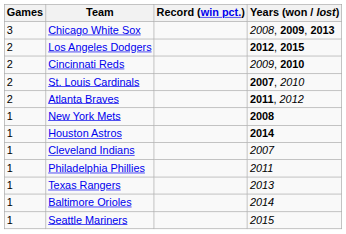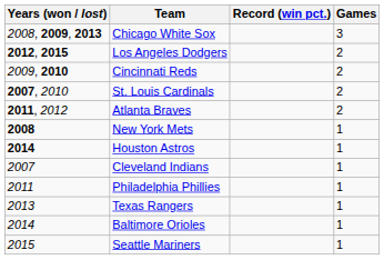 <table class = "wikitable">
 <tr>
-<th>Games</th>
+<th>Years (won / <em>lost</em>)</th>
 <th>Team</th>
 <th>Record (<a href='#'>win pct.</a>)</th>
-<th>Years (won / <em>lost</em>)</th>
+<th>Games</th>
 </tr>
 <tr>
-<td>3</td>
+<td><em>2008</em>, <strong>2009</strong>, <strong>2013</strong></td>
 <td><a href='#'>Chicago White Sox</a></td>
 <td align=center></td>
-<td><em>2008</em>, <strong>2009</strong>, <strong>2013</strong></td>
+<td>3</td>
 </tr>
 <tr>
-<td>2</td>
+<td><strong>2012</strong>, <strong>2015</strong></td>
 <td><a href='#'>Los Angeles Dodgers</a></td>
 <td align=center></td>
-<td><strong>2012</strong>, <strong>2015</strong></td>
+<td>2</td>
 </tr>
 <tr>
-<td>2</td>
+<td><em>2009</em>, <strong>2010</strong></td>
 <td><a href='#'>Cincinnati Reds</a></td>
 <td align=center></td>
-<td><em>2009</em>, <strong>2010</strong></td>
+<td>2</td>
 </tr>
 <tr>
-<td>2</td>
+<td><strong>2007</strong>, <em>2010</em></td>
 <td><a href='#'>St. Louis Cardinals</a></td>
 <td align=center></td>
-<td><strong>2007</strong>, <em>2010</em></td>
+<td>2</td>
 </tr>
 <tr>
-<td>2</td>
+<td><strong>2011</strong>, <em>2012</em></td>
 <td><a href='#'>Atlanta Braves</a></td>
 <td align=center></td>
-<td><strong>2011</strong>, <em>2012</em></td>
+<td>2</td>
 </tr>
 <tr>
-<td>1</td>
+<td><strong>2008</strong></td>
 <td><a href='#'>New York Mets</a></td>
 <td align=center></td>
-<td><strong>2008</strong></td>
+<td>1</td>
 </tr>
 <tr>
-<td>1</td>
+<td><strong>2014</strong></td>
 <td><a href='#'>Houston Astros</a></td>
 <td align=center></td>
-<td><strong>2014</strong></td>
+<td>1</td>
 </tr>
 <tr>
-<td>1</td>
+<td><em>2007</em></td>
 <td><a href='#'>Cleveland Indians</a></td>
 <td align=center></td>
-<td><em>2007</em></td>
+<td>1</td>
 </tr>
 <tr>
-<td>1</td>
+<td><em>2011</em></td>
 <td><a href='#'>Philadelphia Phillies</a></td>
 <td align=center></td>
-<td><em>2011</em></td>
+<td>1</td>
 </tr>
 <tr>
-<td>1</td>
+<td><em>2013</em></td>
 <td><a href='#'>Texas Rangers</a></td>
 <td align=center></td>
-<td><em>2013</em></td>
+<td>1</td>
 </tr>
 <tr>
-<td>1</td>
+<td><em>2014</em></td>
 <td><a href='#'>Baltimore Orioles</a></td>
 <td align=center></td>
-<td><em>2014</em></td>
+<td>1</td>
 </tr>
 <tr>
-<td>1</td>
+<td><em>2015</em></td>
 <td><a href='#'>Seattle Mariners</a></td>
 <td align=center></td>
-<td><em>2015</em></td>
+<td>1</td>
 </tr>
 </table>
